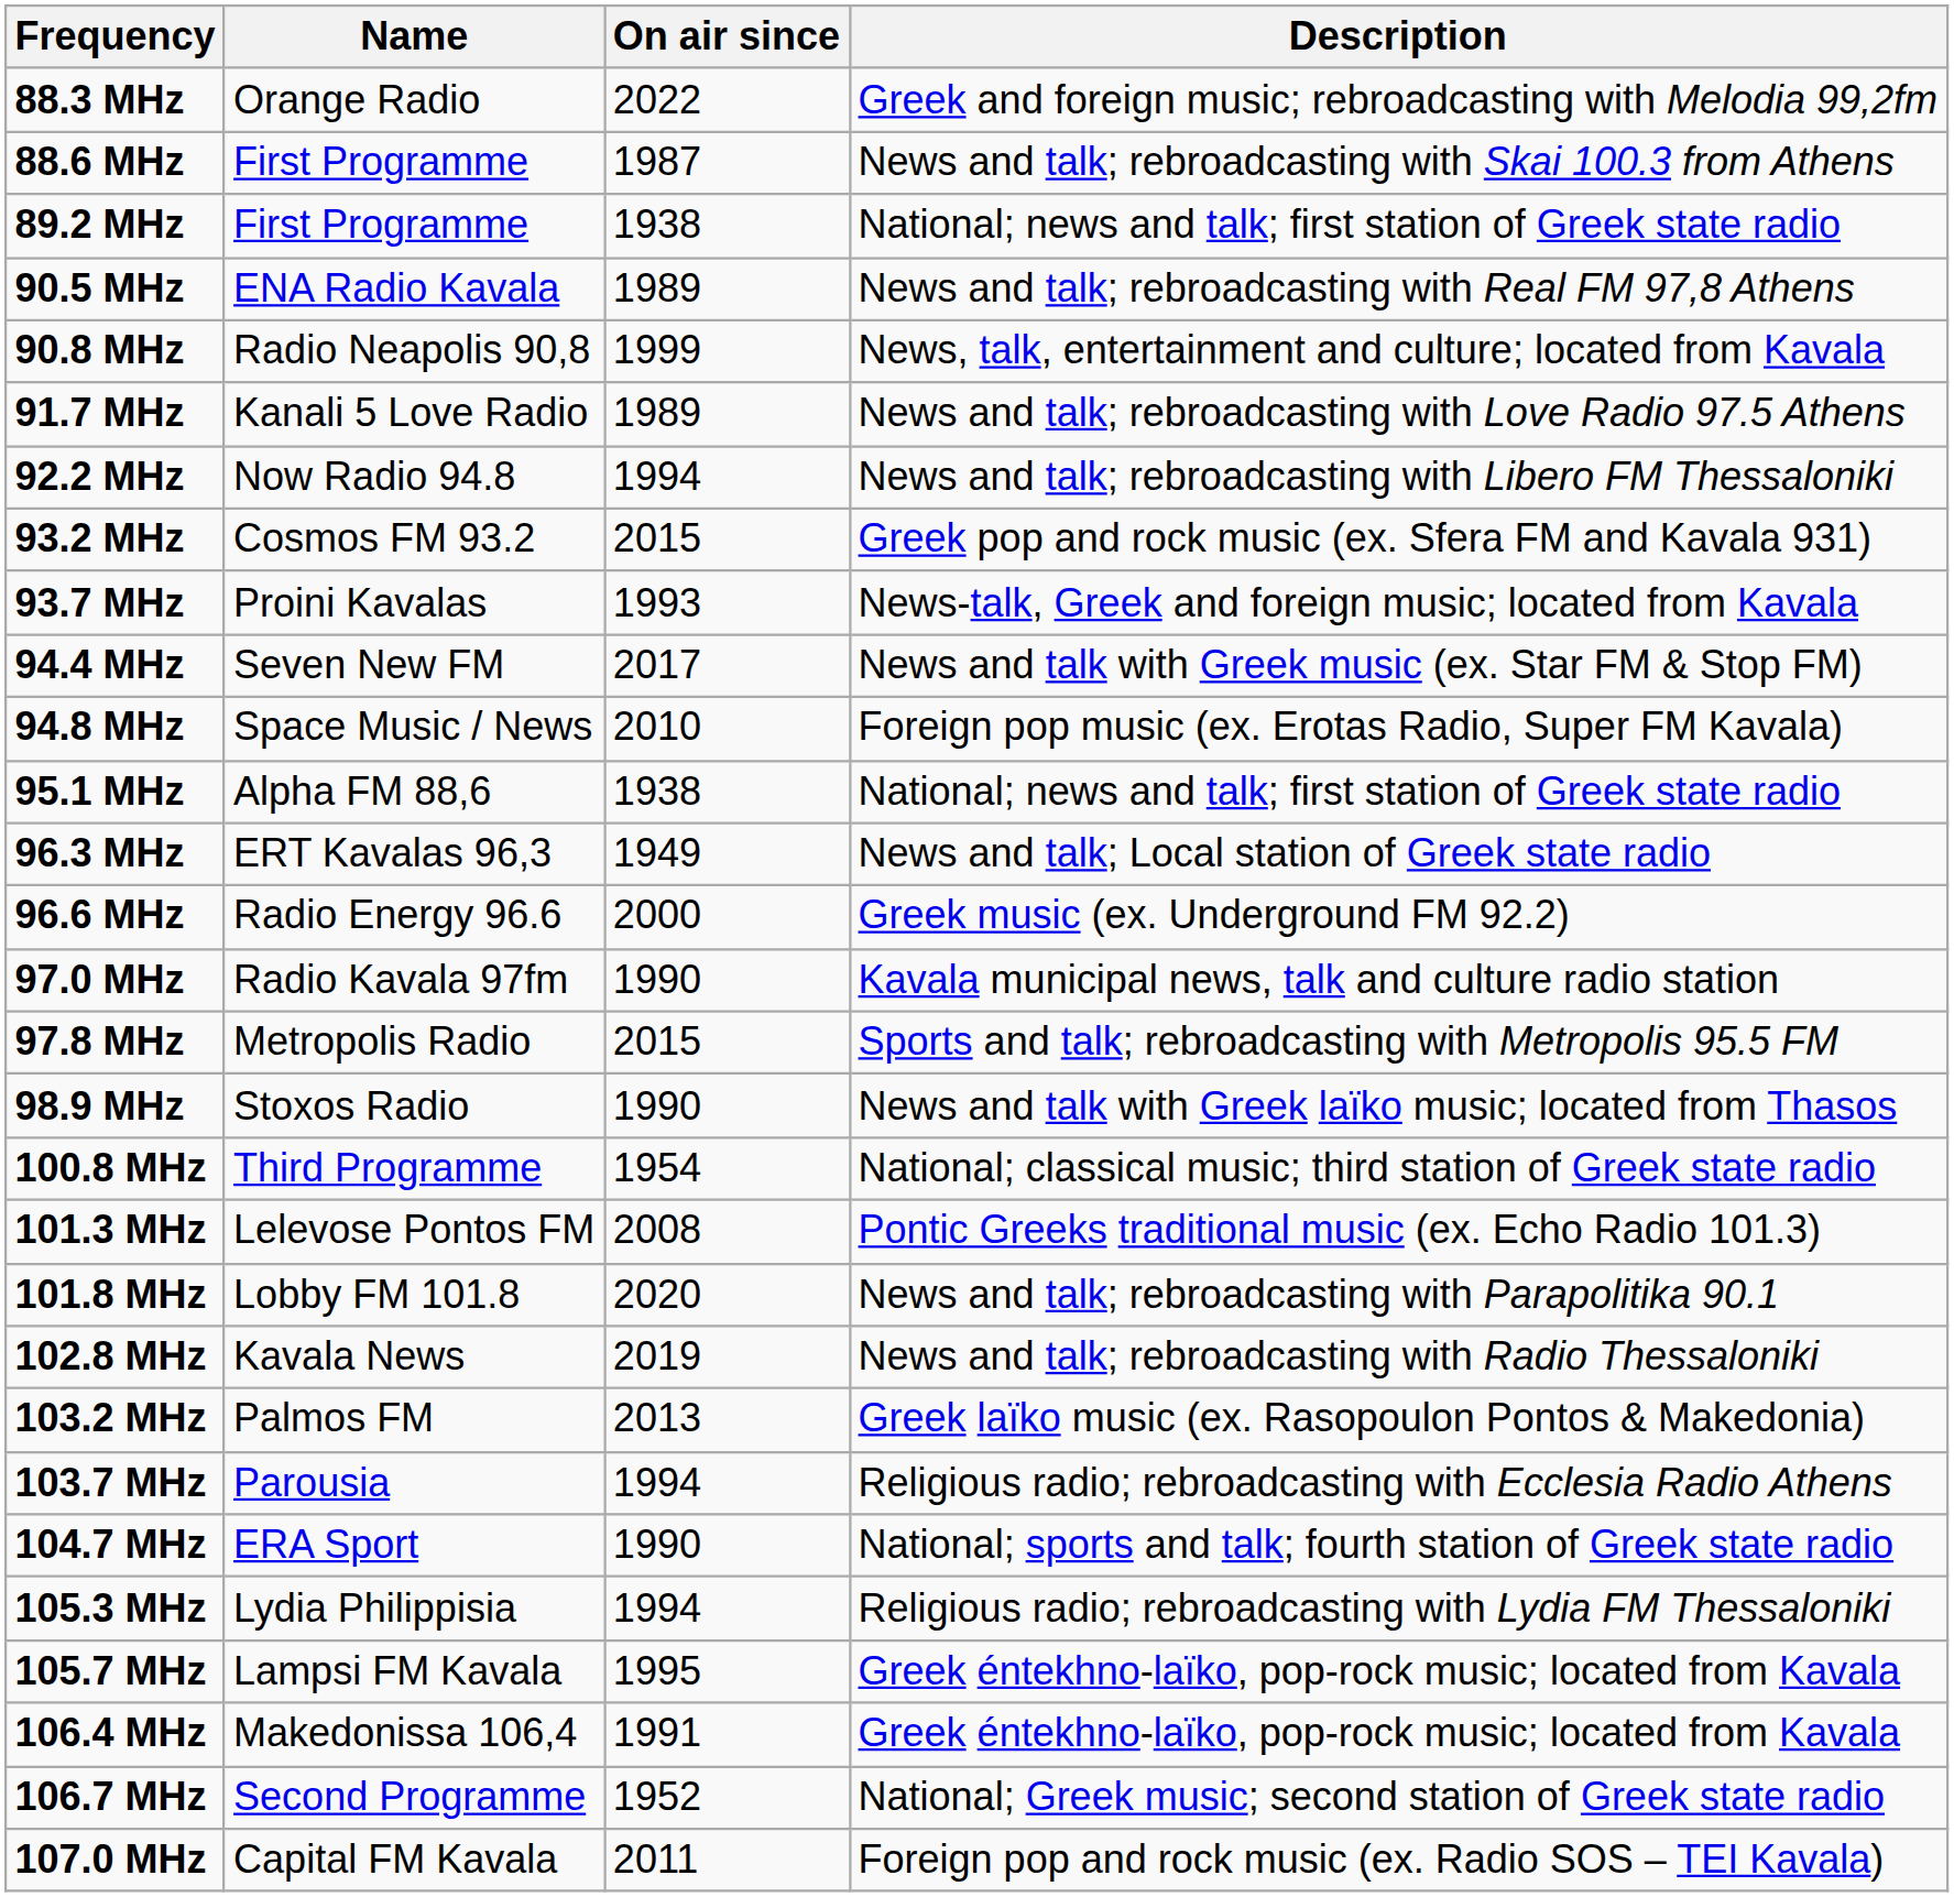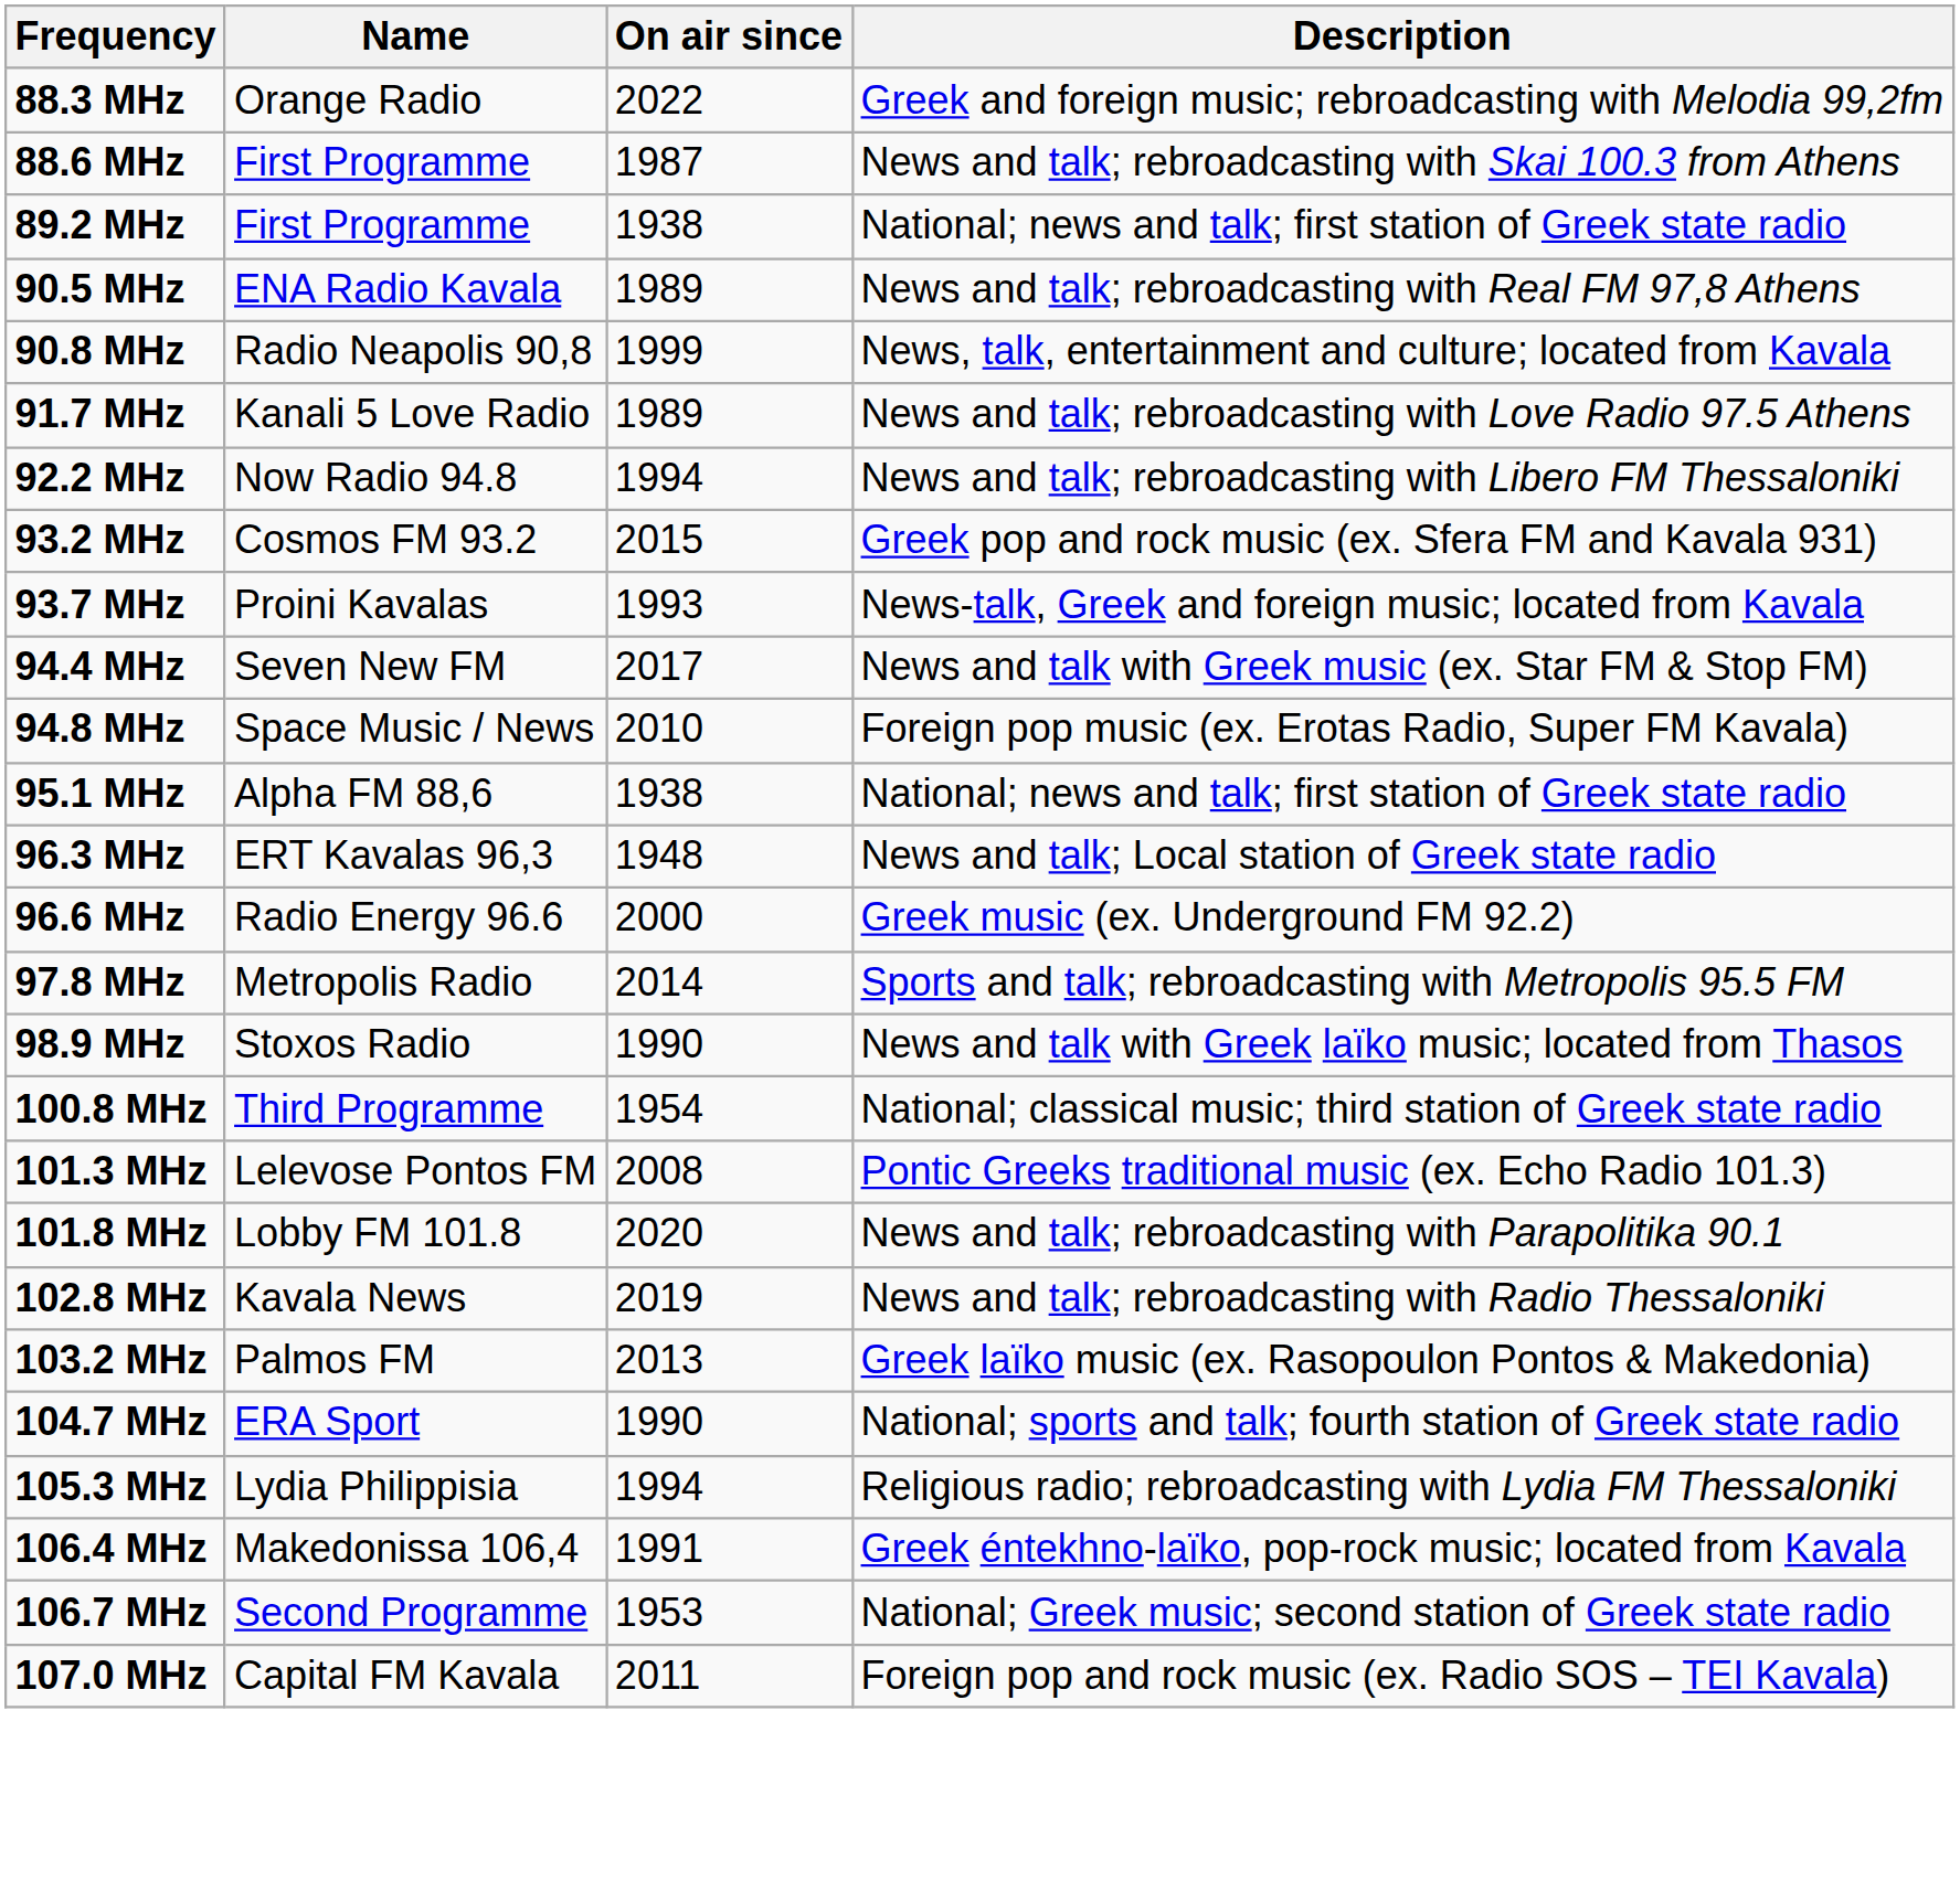 <table class="wikitable">
 <tr>
 <th>Frequency</th>
 <th>Name</th>
 <th>On air since</th>
 <th>Description</th>
 </tr>
 <tr>
 <td><strong>88.3 MHz</strong></td>
 <td>Orange Radio</td>
 <td>2022</td>
 <td><a href='#'>Greek</a> and foreign music; rebroadcasting with <em>Melodia 99,2fm</em></td>
 </tr>
 <tr>
 <td><strong>88.6 MHz</strong></td>
 <td><a href='#'>First Programme</a></td>
 <td>1987</td>
 <td>News and <a href='#'>talk</a>; rebroadcasting with <em><a href='#'>Skai 100.3</a> from Athens</em></td>
 </tr>
 <tr>
 <td><strong>89.2 MHz</strong></td>
 <td><a href='#'>First Programme</a></td>
 <td>1938</td>
 <td>National; news and <a href='#'>talk</a>; first station of <a href='#'>Greek state radio</a></td>
 </tr>
 <tr>
 <td><strong>90.5 MHz</strong></td>
 <td><a href='#'>ENA Radio Kavala</a></td>
 <td>1989</td>
 <td>News and <a href='#'>talk</a>; rebroadcasting with <em>Real FM 97,8 Athens</em></td>
 </tr>
 <tr>
 <td><strong>90.8 MHz</strong></td>
 <td>Radio Neapolis 90,8</td>
 <td>1999</td>
 <td>News, <a href='#'>talk</a>, entertainment and culture; located from <a href='#'>Kavala</a></td>
 </tr>
 <tr>
 <td><strong>91.7 MHz</strong></td>
 <td>Kanali 5 Love Radio</td>
 <td>1989</td>
 <td>News and <a href='#'>talk</a>; rebroadcasting with <em>Love Radio 97.5 Athens</em></td>
 </tr>
 <tr>
 <td><strong>92.2 MHz</strong></td>
 <td>Now Radio 94.8</td>
 <td>1994</td>
 <td>News and <a href='#'>talk</a>; rebroadcasting with <em>Libero FM Thessaloniki</em></td>
 </tr>
 <tr>
 <td><strong>93.2 MHz</strong></td>
 <td>Cosmos FM 93.2</td>
 <td>2015</td>
 <td><a href='#'>Greek</a> pop and rock music (ex. Sfera FM and Kavala 931)</td>
 </tr>
 <tr>
 <td><strong>93.7 MHz</strong></td>
 <td>Proini Kavalas</td>
 <td>1993</td>
 <td>News-<a href='#'>talk</a>, <a href='#'>Greek</a> and foreign music; located from <a href='#'>Kavala</a></td>
 </tr>
 <tr>
 <td><strong>94.4 MHz</strong></td>
 <td>Seven New FM</td>
 <td>2017</td>
 <td>News and <a href='#'>talk</a> with <a href='#'>Greek music</a> (ex. Star FM & Stop FM)</td>
 </tr>
 <tr>
 <td><strong>94.8 MHz</strong></td>
 <td>Space Music / News</td>
 <td>2010</td>
 <td>Foreign pop music (ex. Erotas Radio, Super FM Kavala)</td>
 </tr>
 <tr>
 <td><strong>95.1 MHz</strong></td>
 <td>Alpha FM 88,6</td>
 <td>1938</td>
 <td>National; news and <a href='#'>talk</a>; first station of <a href='#'>Greek state radio</a></td>
 </tr>
 <tr>
 <td><strong>96.3 MHz</strong></td>
 <td>ERT Kavalas 96,3</td>
-<td>1949</td>
+<td>1948</td>
 <td>News and <a href='#'>talk</a>; Local station of <a href='#'>Greek state radio</a></td>
 </tr>
 <tr>
 <td><strong>96.6 MHz</strong></td>
 <td>Radio Energy 96.6</td>
 <td>2000</td>
 <td><a href='#'>Greek music</a> (ex. Underground FM 92.2)</td>
 </tr>
 <tr>
-<td><strong>97.0 MHz</strong></td>
-<td>Radio Kavala 97fm</td>
-<td>1990</td>
-<td><a href='#'>Kavala</a> municipal news, <a href='#'>talk</a> and culture radio station</td>
-</tr>
-<tr>
 <td><strong>97.8 MHz</strong></td>
 <td>Metropolis Radio</td>
-<td>2015</td>
+<td>2014</td>
 <td><a href='#'>Sports</a> and <a href='#'>talk</a>; rebroadcasting with <em>Metropolis 95.5 FM</em></td>
 </tr>
 <tr>
 <td><strong>98.9 MHz</strong></td>
 <td>Stoxos Radio</td>
 <td>1990</td>
 <td>News and <a href='#'>talk</a> with <a href='#'>Greek</a> <a href='#'>laïko</a> music; located from <a href='#'>Thasos</a></td>
 </tr>
 <tr>
 <td><strong>100.8 MHz</strong></td>
 <td><a href='#'>Third Programme</a></td>
 <td>1954</td>
 <td>National; classical music; third station of <a href='#'>Greek state radio</a></td>
 </tr>
 <tr>
 <td><strong>101.3 MHz</strong></td>
 <td>Lelevose Pontos FM</td>
 <td>2008</td>
 <td><a href='#'>Pontic Greeks</a> <a href='#'>traditional music</a> (ex. Echo Radio 101.3)</td>
 </tr>
 <tr>
 <td><strong>101.8 MHz</strong></td>
 <td>Lobby FM 101.8</td>
 <td>2020</td>
 <td>News and <a href='#'>talk</a>; rebroadcasting with <em>Parapolitika 90.1</em></td>
 </tr>
 <tr>
 <td><strong>102.8 MHz</strong></td>
 <td>Kavala News</td>
 <td>2019</td>
 <td>News and <a href='#'>talk</a>; rebroadcasting with <em>Radio Thessaloniki</em></td>
 </tr>
 <tr>
 <td><strong>103.2 MHz</strong></td>
 <td>Palmos FM</td>
 <td>2013</td>
 <td><a href='#'>Greek</a> <a href='#'>laïko</a> music (ex. Rasopoulon Pontos & Makedonia)</td>
 </tr>
 <tr>
-<td><strong>103.7 MHz</strong></td>
-<td><a href='#'>Parousia</a></td>
-<td>1994</td>
-<td>Religious radio; rebroadcasting with <em>Ecclesia Radio Athens</em></td>
-</tr>
-<tr>
 <td><strong>104.7 MHz</strong></td>
 <td><a href='#'>ERA Sport</a></td>
 <td>1990</td>
 <td>National; <a href='#'>sports</a> and <a href='#'>talk</a>; fourth station of <a href='#'>Greek state radio</a></td>
 </tr>
 <tr>
 <td><strong>105.3 MHz</strong></td>
 <td>Lydia Philippisia</td>
 <td>1994</td>
 <td>Religious radio; rebroadcasting with <em>Lydia FM Thessaloniki</em></td>
 </tr>
 <tr>
-<td><strong>105.7 MHz</strong></td>
-<td>Lampsi FM Kavala</td>
-<td>1995</td>
-<td><a href='#'>Greek</a> <a href='#'>éntekhno</a>-<a href='#'>laïko</a>, pop-rock music; located from <a href='#'>Kavala</a></td>
-</tr>
-<tr>
 <td><strong>106.4 MHz</strong></td>
 <td>Makedonissa 106,4</td>
 <td>1991</td>
 <td><a href='#'>Greek</a> <a href='#'>éntekhno</a>-<a href='#'>laïko</a>, pop-rock music; located from <a href='#'>Kavala</a></td>
 </tr>
 <tr>
 <td><strong>106.7 MHz</strong></td>
 <td><a href='#'>Second Programme</a></td>
-<td>1952</td>
+<td>1953</td>
 <td>National; <a href='#'>Greek music</a>; second station of <a href='#'>Greek state radio</a></td>
 </tr>
 <tr>
 <td><strong>107.0 MHz</strong></td>
 <td>Capital FM Kavala</td>
 <td>2011</td>
 <td>Foreign pop and rock music (ex. Radio SOS – <a href='#'>TEI Kavala</a>)</td>
 </tr>
 </table>
